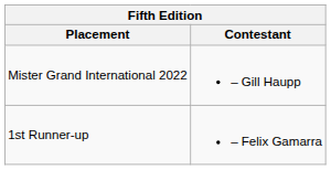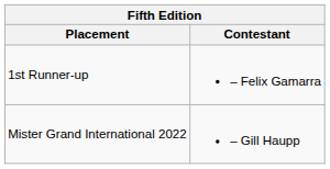 <table class="wikitable sortable" style="font-size: 85%;">
 <tr>
 <th colspan="2">Fifth Edition</th>
 </tr>
 <tr>
 <th>Placement</th>
 <th>Contestant</th>
 </tr>
 <tr>
+<td>1st Runner-up</td>
+<td><br><ul><li> – Felix Gamarra</li></ul></td>
+</tr>
+<tr>
 <td>Mister Grand International 2022</td>
 <td><br><ul><li> – Gill Haupp</li></ul></td>
 </tr>
-<tr>
-<td>1st Runner-up</td>
-<td><br><ul><li> – Felix Gamarra</li></ul></td>
-</tr>
 </table>
